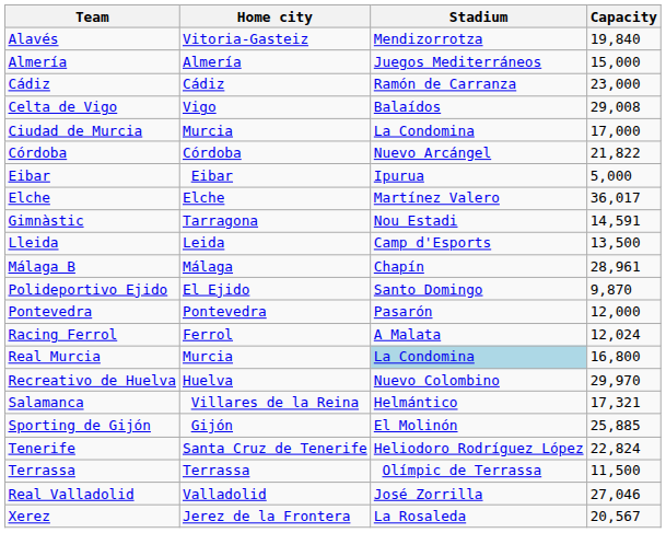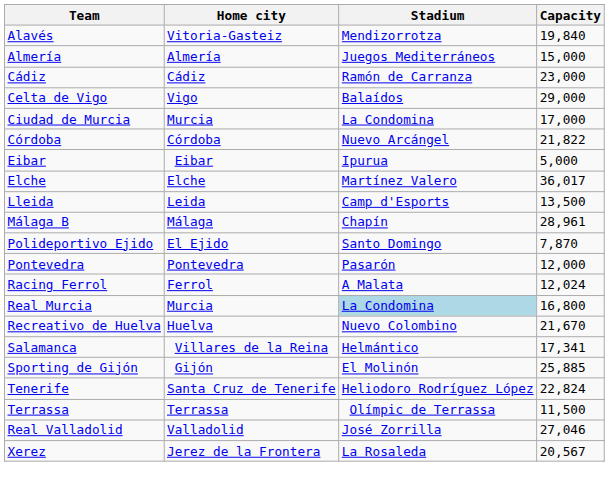 <table class="wikitable sortable">
 <tr>
 <th>Team</th>
 <th>Home city</th>
 <th>Stadium</th>
 <th>Capacity</th>
 </tr>
 <tr>
 <td><a href='#'>Alavés</a></td>
 <td><a href='#'>Vitoria-Gasteiz</a></td>
 <td><a href='#'>Mendizorrotza</a></td>
 <td>19,840</td>
 </tr>
 <tr>
 <td><a href='#'>Almería</a></td>
 <td><a href='#'>Almería</a></td>
 <td><a href='#'>Juegos Mediterráneos</a></td>
 <td>15,000</td>
 </tr>
 <tr>
 <td><a href='#'>Cádiz</a></td>
 <td><a href='#'>Cádiz</a></td>
 <td><a href='#'>Ramón de Carranza</a></td>
 <td>23,000</td>
 </tr>
 <tr>
 <td><a href='#'>Celta de Vigo</a></td>
 <td><a href='#'>Vigo</a></td>
 <td><a href='#'>Balaídos</a></td>
-<td>29,008</td>
+<td>29,000</td>
 </tr>
 <tr>
 <td><a href='#'>Ciudad de Murcia</a></td>
 <td><a href='#'>Murcia</a></td>
 <td><a href='#'>La Condomina</a></td>
 <td>17,000</td>
 </tr>
 <tr>
 <td><a href='#'>Córdoba</a></td>
 <td><a href='#'>Córdoba</a></td>
 <td><a href='#'>Nuevo Arcángel</a></td>
 <td>21,822</td>
 </tr>
 <tr>
 <td><a href='#'>Eibar</a></td>
 <td> <a href='#'>Eibar</a></td>
 <td><a href='#'>Ipurua</a></td>
 <td>5,000</td>
 </tr>
 <tr>
 <td><a href='#'>Elche</a></td>
 <td><a href='#'>Elche</a></td>
 <td><a href='#'>Martínez Valero</a></td>
 <td>36,017</td>
 </tr>
 <tr>
-<td><a href='#'>Gimnàstic</a></td>
-<td><a href='#'>Tarragona</a></td>
-<td><a href='#'>Nou Estadi</a></td>
-<td>14,591</td>
-</tr>
-<tr>
 <td><a href='#'>Lleida</a></td>
 <td><a href='#'>Leida</a></td>
 <td><a href='#'>Camp d'Esports</a></td>
 <td>13,500</td>
 </tr>
 <tr>
 <td><a href='#'>Málaga B</a></td>
 <td><a href='#'>Málaga</a></td>
 <td><a href='#'>Chapín</a></td>
 <td>28,961</td>
 </tr>
 <tr>
 <td><a href='#'>Polideportivo Ejido</a></td>
 <td><a href='#'>El Ejido</a></td>
 <td><a href='#'>Santo Domingo</a></td>
-<td>9,870</td>
+<td>7,870</td>
 </tr>
 <tr>
 <td><a href='#'>Pontevedra</a></td>
 <td><a href='#'>Pontevedra</a></td>
 <td><a href='#'>Pasarón</a></td>
 <td>12,000</td>
 </tr>
 <tr>
 <td><a href='#'>Racing Ferrol</a></td>
 <td><a href='#'>Ferrol</a></td>
 <td><a href='#'>A Malata</a></td>
 <td>12,024</td>
 </tr>
 <tr>
 <td><a href='#'>Real Murcia</a></td>
 <td><a href='#'>Murcia</a></td>
 <td style="background: lightblue;"><a href='#'>La Condomina</a></td>
 <td>16,800</td>
 </tr>
 <tr>
 <td><a href='#'>Recreativo de Huelva</a></td>
 <td><a href='#'>Huelva</a></td>
 <td><a href='#'>Nuevo Colombino</a></td>
-<td>29,970</td>
+<td>21,670</td>
 </tr>
 <tr>
 <td><a href='#'>Salamanca</a></td>
 <td> <a href='#'>Villares de la Reina</a></td>
 <td><a href='#'>Helmántico</a></td>
-<td>17,321</td>
+<td>17,341</td>
 </tr>
 <tr>
 <td><a href='#'>Sporting de Gijón</a></td>
 <td> <a href='#'>Gijón</a></td>
 <td><a href='#'>El Molinón</a></td>
 <td>25,885</td>
 </tr>
 <tr>
 <td><a href='#'>Tenerife</a></td>
 <td><a href='#'>Santa Cruz de Tenerife</a></td>
 <td><a href='#'>Heliodoro Rodríguez López</a></td>
 <td>22,824</td>
 </tr>
 <tr>
 <td><a href='#'>Terrassa</a></td>
 <td><a href='#'>Terrassa</a></td>
 <td> <a href='#'>Olímpic de Terrassa</a></td>
 <td>11,500</td>
 </tr>
 <tr>
 <td><a href='#'>Real Valladolid</a></td>
 <td><a href='#'>Valladolid</a></td>
 <td><a href='#'>José Zorrilla</a></td>
 <td>27,046</td>
 </tr>
 <tr>
 <td><a href='#'>Xerez</a></td>
 <td><a href='#'>Jerez de la Frontera</a></td>
 <td><a href='#'>La Rosaleda</a></td>
 <td>20,567</td>
 </tr>
 </table>
